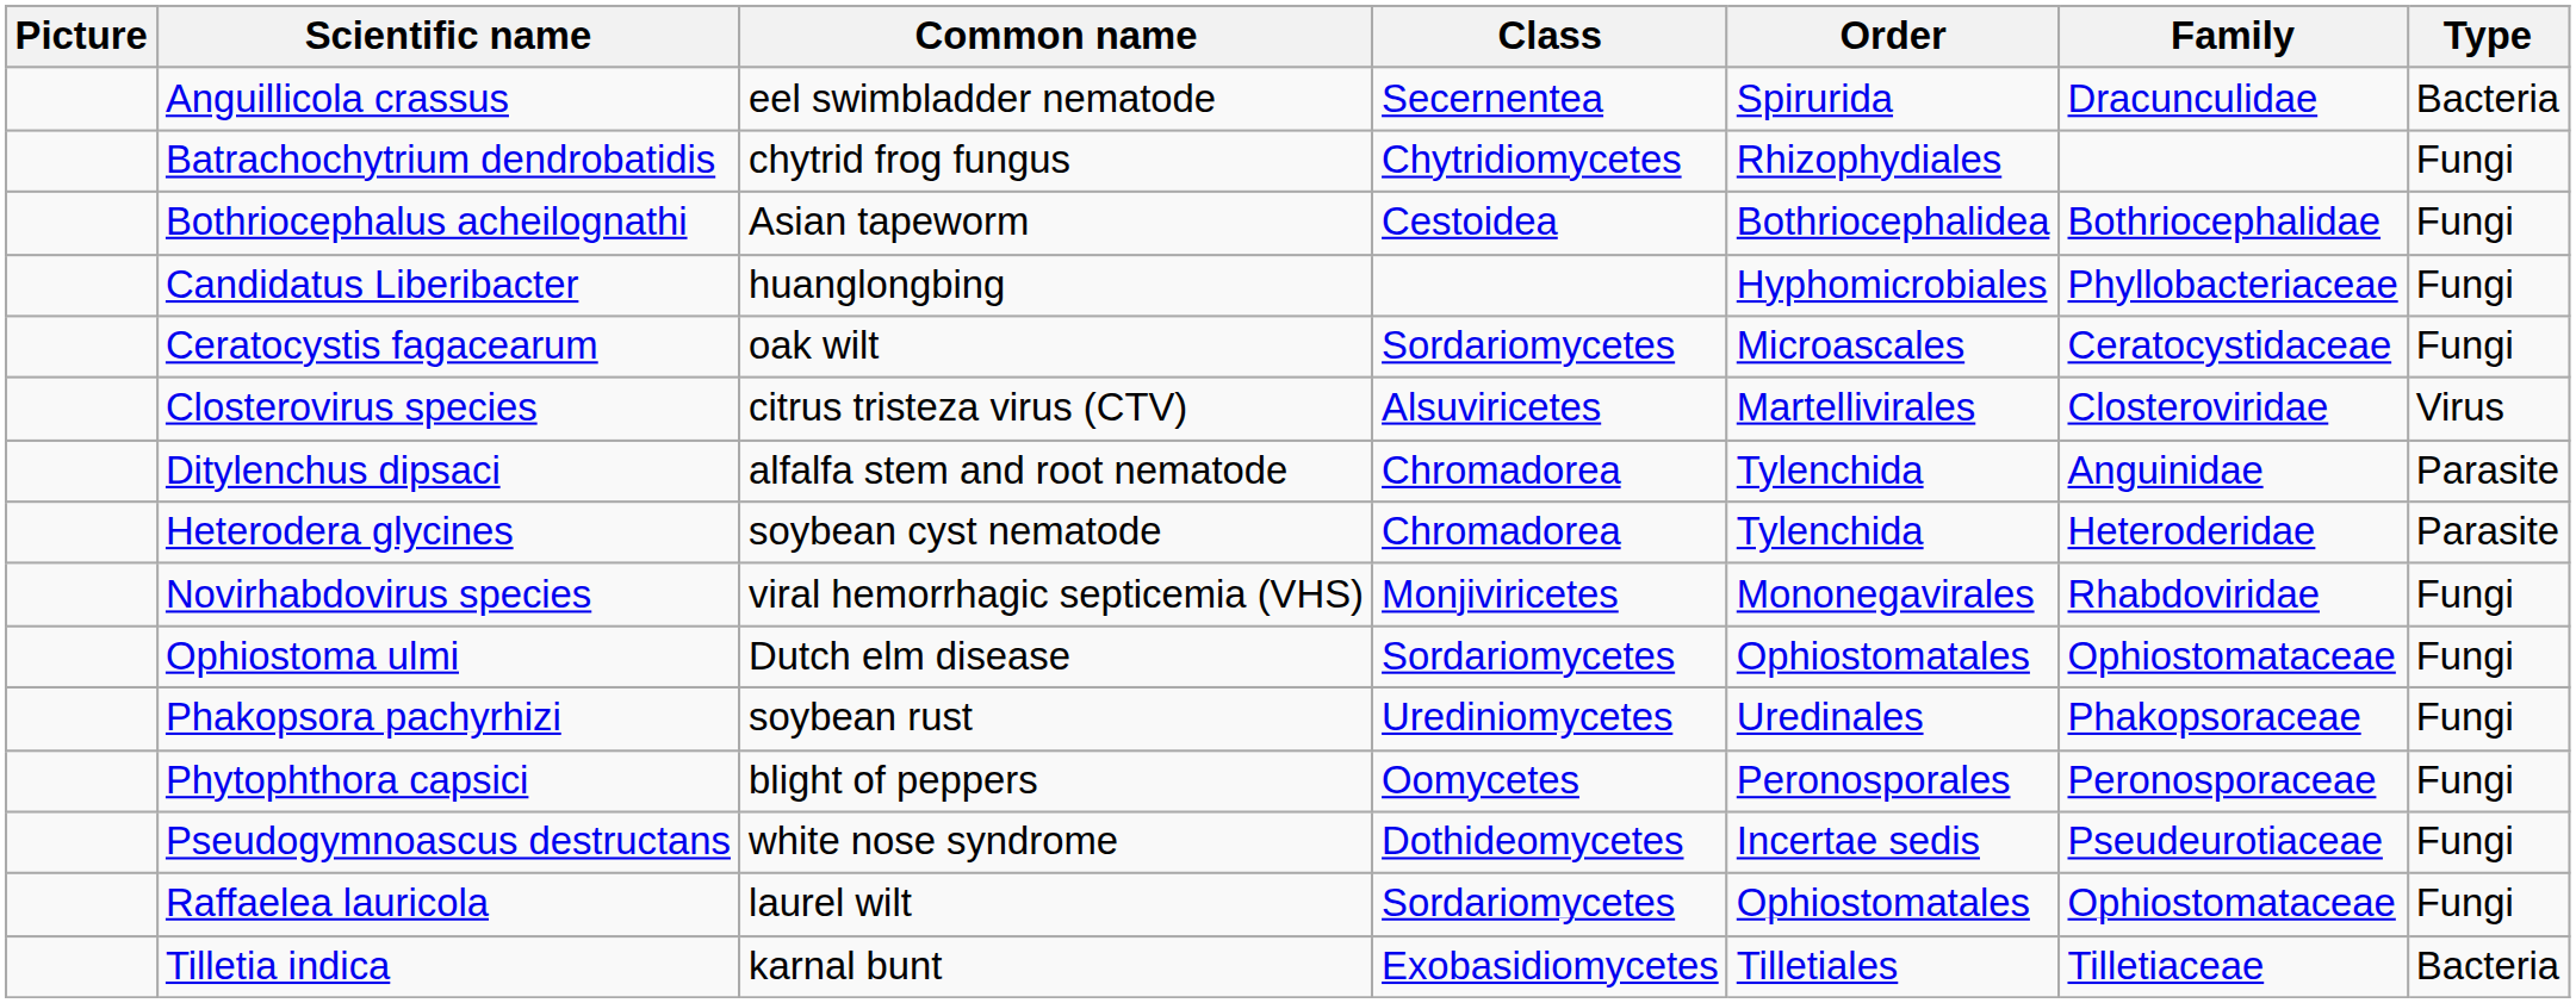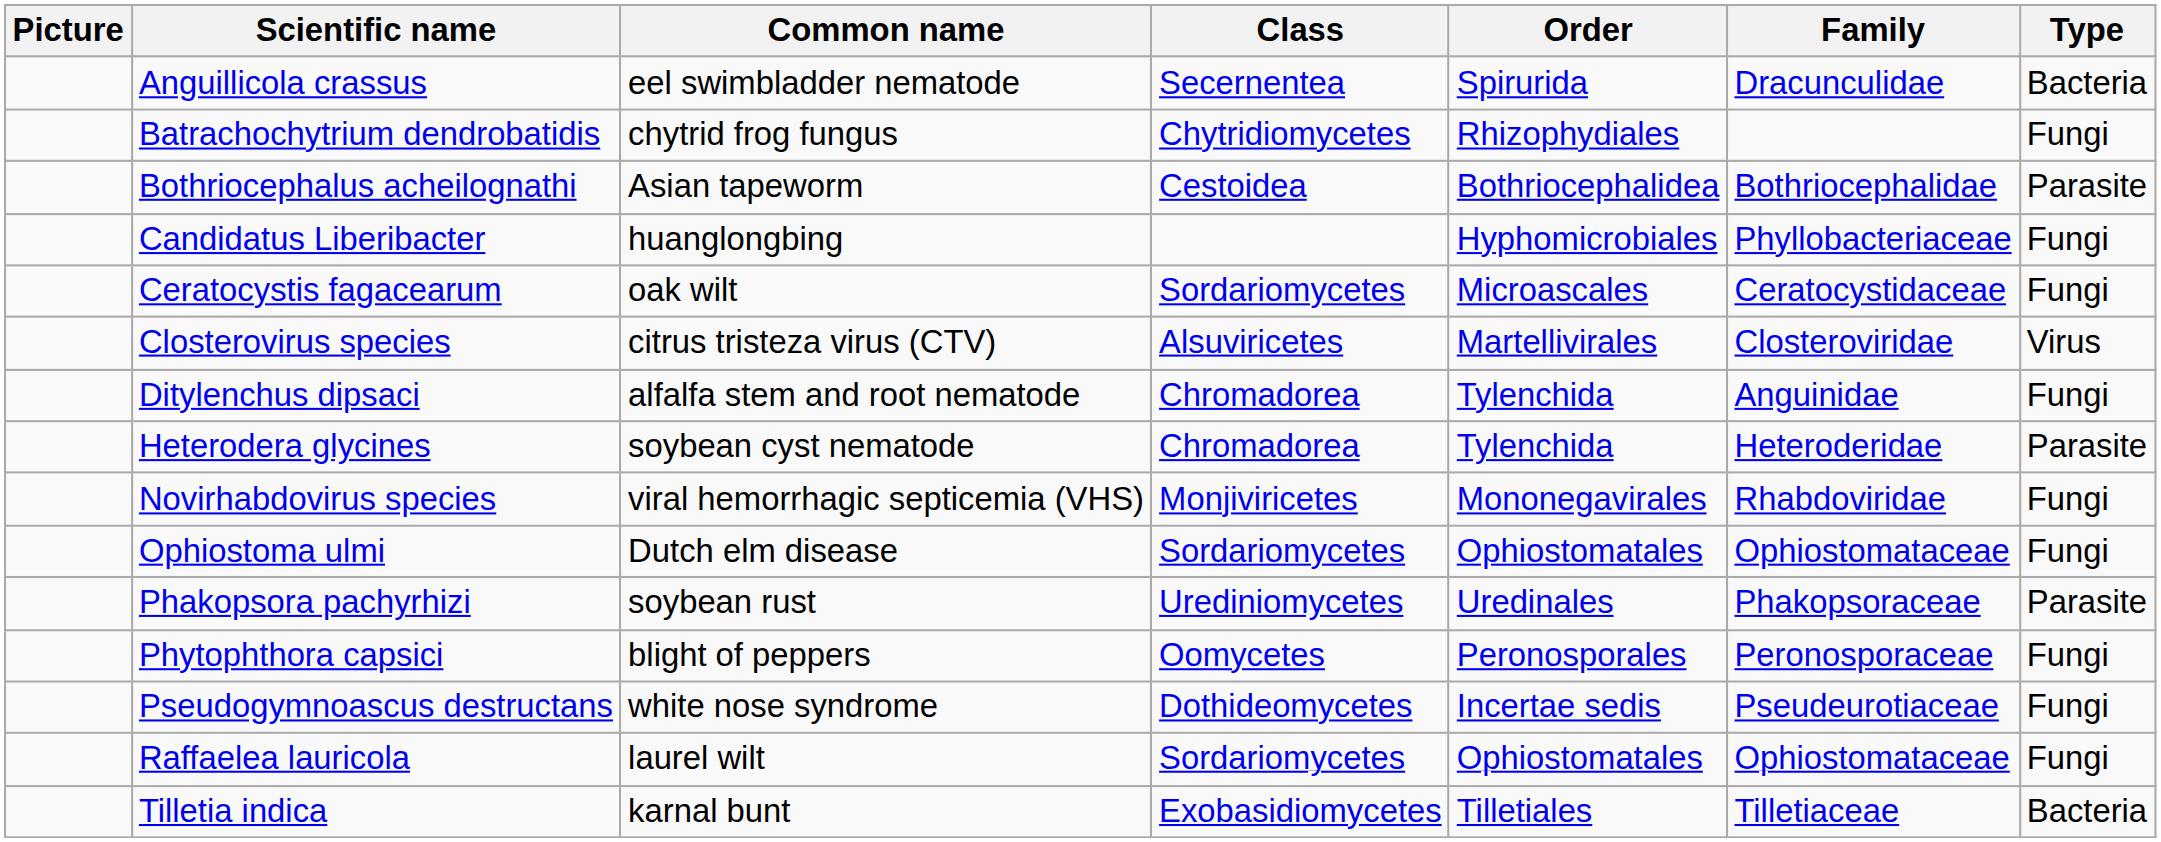 <table class="wikitable sortable mw-collapsible">
 <tr>
 <th class=unsortable>Picture</th>
 <th>Scientific name</th>
 <th>Common name</th>
 <th>Class</th>
 <th>Order</th>
 <th>Family</th>
 <th>Type</th>
 </tr>
 <tr>
 <td></td>
 <td><a href='#'>Anguillicola crassus</a></td>
 <td>eel swimbladder nematode</td>
 <td><a href='#'>Secernentea</a></td>
 <td><a href='#'>Spirurida</a></td>
 <td><a href='#'>Dracunculidae</a></td>
 <td>Bacteria</td>
 </tr>
 <tr>
 <td></td>
 <td><a href='#'>Batrachochytrium dendrobatidis</a></td>
 <td>chytrid frog fungus</td>
 <td><a href='#'>Chytridiomycetes</a></td>
 <td><a href='#'>Rhizophydiales</a></td>
 <td></td>
 <td>Fungi</td>
 </tr>
 <tr>
 <td></td>
 <td><a href='#'>Bothriocephalus acheilognathi</a></td>
 <td>Asian tapeworm</td>
 <td><a href='#'>Cestoidea</a></td>
 <td><a href='#'>Bothriocephalidea</a></td>
 <td><a href='#'>Bothriocephalidae</a></td>
-<td>Fungi</td>
+<td>Parasite</td>
 </tr>
 <tr>
 <td></td>
 <td><a href='#'>Candidatus Liberibacter</a></td>
 <td>huanglongbing</td>
 <td></td>
 <td><a href='#'>Hyphomicrobiales</a></td>
 <td><a href='#'>Phyllobacteriaceae</a></td>
 <td>Fungi</td>
 </tr>
 <tr>
 <td></td>
 <td><a href='#'>Ceratocystis fagacearum</a></td>
 <td>oak wilt</td>
 <td><a href='#'>Sordariomycetes</a></td>
 <td><a href='#'>Microascales</a></td>
 <td><a href='#'>Ceratocystidaceae</a></td>
 <td>Fungi</td>
 </tr>
 <tr>
 <td></td>
 <td><a href='#'> Closterovirus species</a></td>
 <td>citrus tristeza virus (CTV)</td>
 <td><a href='#'>Alsuviricetes</a></td>
 <td><a href='#'>Martellivirales</a></td>
 <td><a href='#'>Closteroviridae</a></td>
 <td>Virus</td>
 </tr>
 <tr>
 <td></td>
 <td><a href='#'>Ditylenchus dipsaci</a></td>
 <td>alfalfa stem and root nematode</td>
 <td><a href='#'>Chromadorea</a></td>
 <td><a href='#'>Tylenchida</a></td>
 <td><a href='#'>Anguinidae</a></td>
-<td>Parasite</td>
+<td>Fungi</td>
 </tr>
 <tr>
 <td></td>
 <td><a href='#'>Heterodera glycines</a></td>
 <td>soybean cyst nematode</td>
 <td><a href='#'>Chromadorea</a></td>
 <td><a href='#'>Tylenchida</a></td>
 <td><a href='#'>Heteroderidae</a></td>
 <td>Parasite</td>
 </tr>
 <tr>
 <td></td>
 <td><a href='#'> Novirhabdovirus species</a></td>
 <td>viral hemorrhagic septicemia (VHS)</td>
 <td><a href='#'>Monjiviricetes</a></td>
 <td><a href='#'>Mononegavirales</a></td>
 <td><a href='#'>Rhabdoviridae</a></td>
 <td>Fungi</td>
 </tr>
 <tr>
 <td></td>
 <td><a href='#'>Ophiostoma ulmi</a></td>
 <td>Dutch elm disease</td>
 <td><a href='#'>Sordariomycetes</a></td>
 <td><a href='#'>Ophiostomatales</a></td>
 <td><a href='#'>Ophiostomataceae</a></td>
 <td>Fungi</td>
 </tr>
 <tr>
 <td></td>
 <td><a href='#'>Phakopsora pachyrhizi</a></td>
 <td>soybean rust</td>
 <td><a href='#'>Urediniomycetes</a></td>
 <td><a href='#'>Uredinales</a></td>
 <td><a href='#'>Phakopsoraceae</a></td>
-<td>Fungi</td>
+<td>Parasite</td>
 </tr>
 <tr>
 <td></td>
 <td><a href='#'>Phytophthora capsici</a></td>
 <td>blight of peppers</td>
 <td><a href='#'>Oomycetes</a></td>
 <td><a href='#'>Peronosporales</a></td>
 <td><a href='#'>Peronosporaceae</a></td>
 <td>Fungi</td>
 </tr>
 <tr>
 <td></td>
 <td><a href='#'>Pseudogymnoascus destructans</a></td>
 <td>white nose syndrome</td>
 <td><a href='#'>Dothideomycetes</a></td>
 <td><a href='#'>Incertae sedis</a></td>
 <td><a href='#'>Pseudeurotiaceae</a></td>
 <td>Fungi</td>
 </tr>
 <tr>
 <td></td>
 <td><a href='#'>Raffaelea lauricola</a></td>
 <td>laurel wilt</td>
 <td><a href='#'>Sordariomycetes</a></td>
 <td><a href='#'>Ophiostomatales</a></td>
 <td><a href='#'>Ophiostomataceae</a></td>
 <td>Fungi</td>
 </tr>
 <tr>
 <td></td>
 <td><a href='#'>Tilletia indica</a></td>
 <td>karnal bunt</td>
 <td><a href='#'>Exobasidiomycetes</a></td>
 <td><a href='#'>Tilletiales</a></td>
 <td><a href='#'>Tilletiaceae</a></td>
 <td>Bacteria</td>
 </tr>
 </table>
